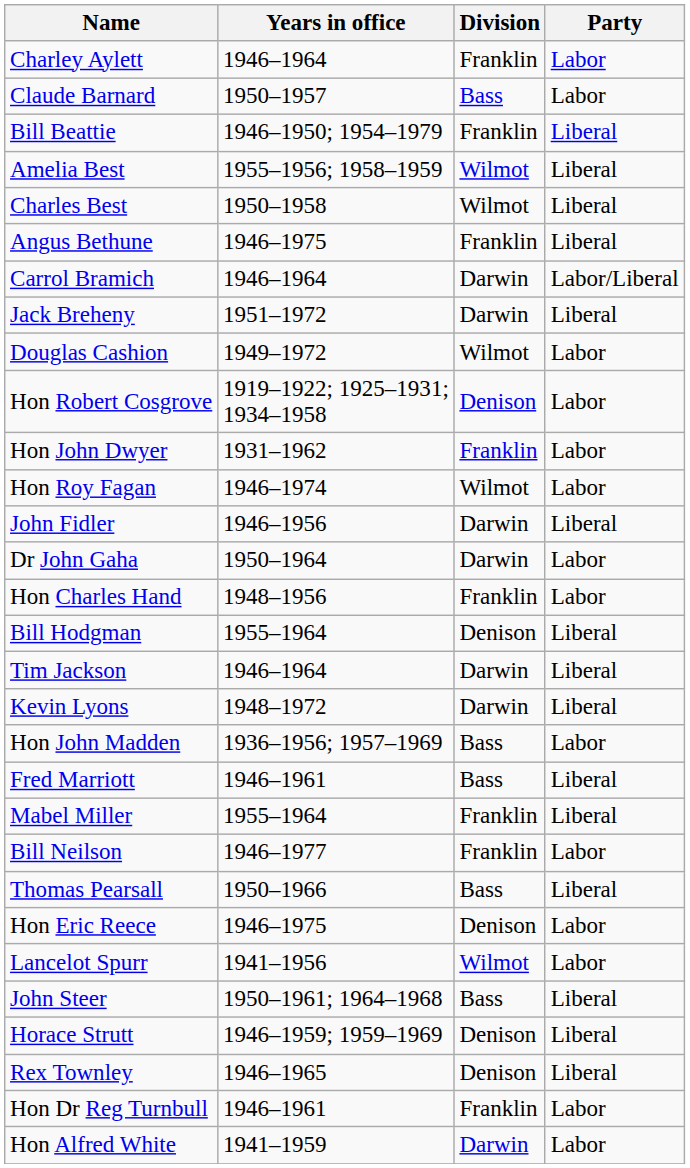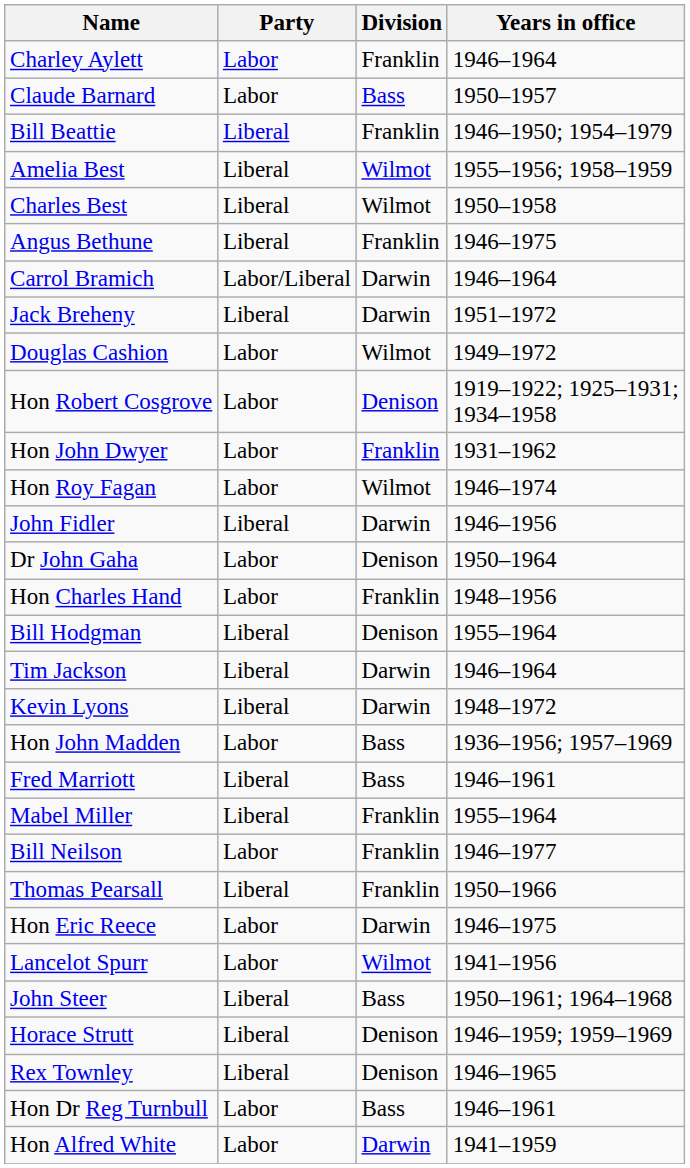 <table class="wikitable sortable">
 <tr>
 <th><strong>Name</strong></th>
+<th><strong>Party</strong></th>
+<th><strong>Division</strong></th>
 <th><strong>Years in office</strong></th>
-<th><strong>Division</strong></th>
-<th><strong>Party</strong></th>
 </tr>
 <tr>
 <td><a href='#'>Charley Aylett</a></td>
+<td><a href='#'>Labor</a></td>
+<td>Franklin</td>
 <td>1946–1964</td>
-<td>Franklin</td>
-<td><a href='#'>Labor</a></td>
 </tr>
 <tr>
 <td><a href='#'>Claude Barnard</a></td>
+<td>Labor</td>
+<td><a href='#'>Bass</a></td>
 <td>1950–1957</td>
-<td><a href='#'>Bass</a></td>
-<td>Labor</td>
 </tr>
 <tr>
 <td><a href='#'>Bill Beattie</a></td>
+<td><a href='#'>Liberal</a></td>
+<td>Franklin</td>
 <td>1946–1950; 1954–1979</td>
-<td>Franklin</td>
-<td><a href='#'>Liberal</a></td>
 </tr>
 <tr>
 <td><a href='#'>Amelia Best</a></td>
+<td>Liberal</td>
+<td><a href='#'>Wilmot</a></td>
 <td>1955–1956; 1958–1959</td>
-<td><a href='#'>Wilmot</a></td>
-<td>Liberal</td>
 </tr>
 <tr>
 <td><a href='#'>Charles Best</a></td>
+<td>Liberal</td>
+<td>Wilmot</td>
 <td>1950–1958</td>
-<td>Wilmot</td>
-<td>Liberal</td>
 </tr>
 <tr>
 <td><a href='#'>Angus Bethune</a></td>
+<td>Liberal</td>
+<td>Franklin</td>
 <td>1946–1975</td>
-<td>Franklin</td>
-<td>Liberal</td>
 </tr>
 <tr>
 <td><a href='#'>Carrol Bramich</a></td>
+<td>Labor/Liberal</td>
+<td>Darwin</td>
 <td>1946–1964</td>
-<td>Darwin</td>
-<td>Labor/Liberal</td>
 </tr>
 <tr>
 <td><a href='#'>Jack Breheny</a></td>
+<td>Liberal</td>
+<td>Darwin</td>
 <td>1951–1972</td>
-<td>Darwin</td>
-<td>Liberal</td>
 </tr>
 <tr>
 <td><a href='#'>Douglas Cashion</a></td>
+<td>Labor</td>
+<td>Wilmot</td>
 <td>1949–1972</td>
-<td>Wilmot</td>
-<td>Labor</td>
 </tr>
 <tr>
 <td>Hon <a href='#'>Robert Cosgrove</a></td>
+<td>Labor</td>
+<td><a href='#'>Denison</a></td>
 <td>1919–1922; 1925–1931;<br>1934–1958</td>
-<td><a href='#'>Denison</a></td>
-<td>Labor</td>
 </tr>
 <tr>
 <td>Hon <a href='#'>John Dwyer</a></td>
+<td>Labor</td>
+<td><a href='#'>Franklin</a></td>
 <td>1931–1962</td>
-<td><a href='#'>Franklin</a></td>
-<td>Labor</td>
 </tr>
 <tr>
 <td>Hon <a href='#'>Roy Fagan</a></td>
+<td>Labor</td>
+<td>Wilmot</td>
 <td>1946–1974</td>
-<td>Wilmot</td>
-<td>Labor</td>
 </tr>
 <tr>
 <td><a href='#'>John Fidler</a></td>
+<td>Liberal</td>
+<td>Darwin</td>
 <td>1946–1956</td>
-<td>Darwin</td>
-<td>Liberal</td>
 </tr>
 <tr>
 <td>Dr <a href='#'>John Gaha</a></td>
+<td>Labor</td>
+<td>Denison</td>
 <td>1950–1964</td>
-<td>Darwin</td>
-<td>Labor</td>
 </tr>
 <tr>
 <td>Hon <a href='#'>Charles Hand</a></td>
+<td>Labor</td>
+<td>Franklin</td>
 <td>1948–1956</td>
-<td>Franklin</td>
-<td>Labor</td>
 </tr>
 <tr>
 <td><a href='#'>Bill Hodgman</a></td>
+<td>Liberal</td>
+<td>Denison</td>
 <td>1955–1964</td>
-<td>Denison</td>
-<td>Liberal</td>
 </tr>
 <tr>
 <td><a href='#'>Tim Jackson</a></td>
+<td>Liberal</td>
+<td>Darwin</td>
 <td>1946–1964</td>
-<td>Darwin</td>
-<td>Liberal</td>
 </tr>
 <tr>
 <td><a href='#'>Kevin Lyons</a></td>
+<td>Liberal</td>
+<td>Darwin</td>
 <td>1948–1972</td>
-<td>Darwin</td>
-<td>Liberal</td>
 </tr>
 <tr>
 <td>Hon <a href='#'>John Madden</a></td>
+<td>Labor</td>
+<td>Bass</td>
 <td>1936–1956; 1957–1969</td>
-<td>Bass</td>
-<td>Labor</td>
 </tr>
 <tr>
 <td><a href='#'>Fred Marriott</a></td>
+<td>Liberal</td>
+<td>Bass</td>
 <td>1946–1961</td>
-<td>Bass</td>
-<td>Liberal</td>
 </tr>
 <tr>
 <td><a href='#'>Mabel Miller</a></td>
+<td>Liberal</td>
+<td>Franklin</td>
 <td>1955–1964</td>
-<td>Franklin</td>
-<td>Liberal</td>
 </tr>
 <tr>
 <td><a href='#'>Bill Neilson</a></td>
+<td>Labor</td>
+<td>Franklin</td>
 <td>1946–1977</td>
-<td>Franklin</td>
-<td>Labor</td>
 </tr>
 <tr>
 <td><a href='#'>Thomas Pearsall</a></td>
+<td>Liberal</td>
+<td>Franklin</td>
 <td>1950–1966</td>
-<td>Bass</td>
-<td>Liberal</td>
 </tr>
 <tr>
 <td>Hon <a href='#'>Eric Reece</a></td>
+<td>Labor</td>
+<td>Darwin</td>
 <td>1946–1975</td>
-<td>Denison</td>
-<td>Labor</td>
 </tr>
 <tr>
 <td><a href='#'>Lancelot Spurr</a></td>
+<td>Labor</td>
+<td><a href='#'>Wilmot</a></td>
 <td>1941–1956</td>
-<td><a href='#'>Wilmot</a></td>
-<td>Labor</td>
 </tr>
 <tr>
 <td><a href='#'>John Steer</a></td>
+<td>Liberal</td>
+<td>Bass</td>
 <td>1950–1961; 1964–1968</td>
-<td>Bass</td>
-<td>Liberal</td>
 </tr>
 <tr>
 <td><a href='#'>Horace Strutt</a></td>
+<td>Liberal</td>
+<td>Denison</td>
 <td>1946–1959; 1959–1969</td>
-<td>Denison</td>
-<td>Liberal</td>
 </tr>
 <tr>
 <td><a href='#'>Rex Townley</a></td>
+<td>Liberal</td>
+<td>Denison</td>
 <td>1946–1965</td>
-<td>Denison</td>
-<td>Liberal</td>
 </tr>
 <tr>
 <td>Hon Dr <a href='#'>Reg Turnbull</a></td>
+<td>Labor</td>
+<td>Bass</td>
 <td>1946–1961</td>
-<td>Franklin</td>
-<td>Labor</td>
 </tr>
 <tr>
 <td>Hon <a href='#'>Alfred White</a></td>
+<td>Labor</td>
+<td><a href='#'>Darwin</a></td>
 <td>1941–1959</td>
-<td><a href='#'>Darwin</a></td>
-<td>Labor</td>
 </tr>
 </table>
